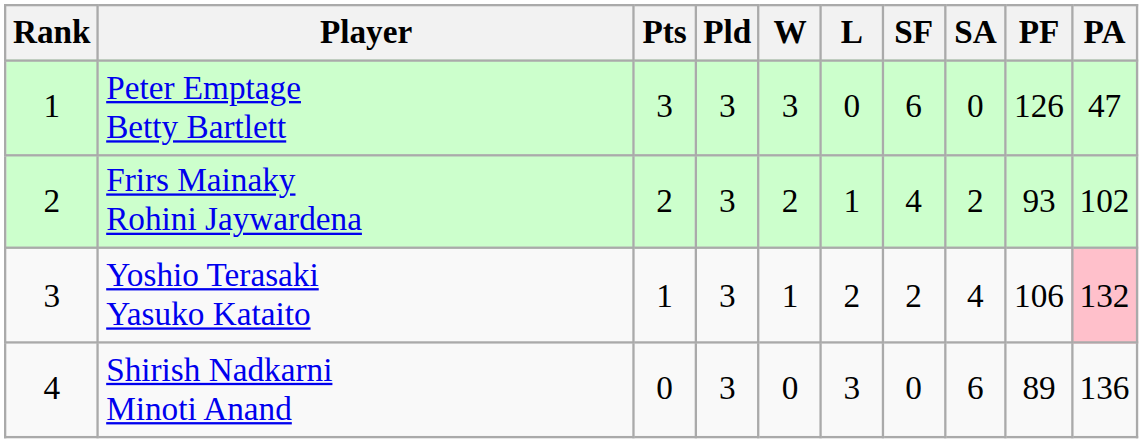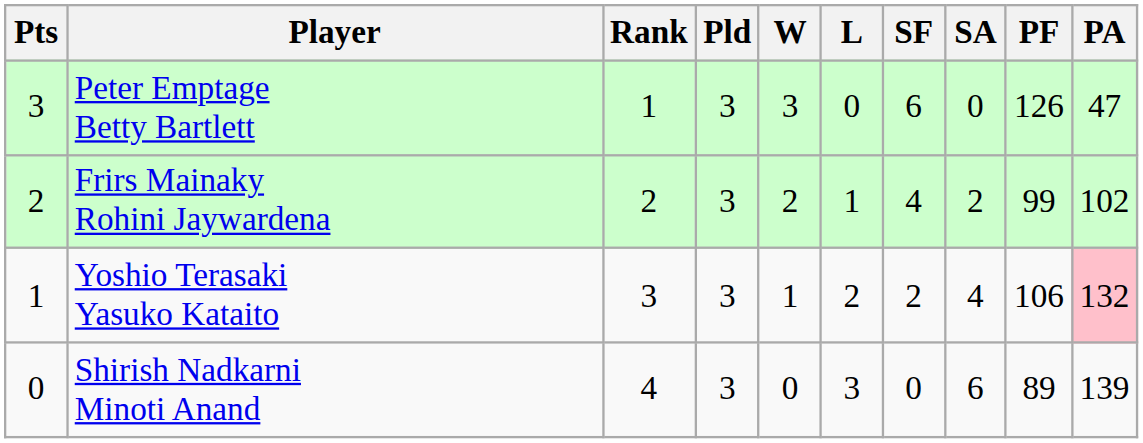 <table class=wikitable style="text-align:center; font-size:90%">
 <tr>
+<th width="20">Pts</th>
+<th width="225">Player</th>
 <th width="20">Rank</th>
-<th width="225">Player</th>
-<th width="20">Pts</th>
 <th width="20">Pld</th>
 <th width="20">W</th>
 <th width="20">L</th>
 <th width="20">SF</th>
 <th width="20">SA</th>
 <th width="20">PF</th>
 <th width="20">PA</th>
 </tr>
 <tr bgcolor="#ccffcc">
+<td>3</td>
+<td style="text-align:left"> <a href='#'>Peter Emptage</a><br> <a href='#'>Betty Bartlett</a></td>
 <td>1</td>
-<td style="text-align:left"> <a href='#'>Peter Emptage</a><br> <a href='#'>Betty Bartlett</a></td>
-<td>3</td>
 <td>3</td>
 <td>3</td>
 <td>0</td>
 <td>6</td>
 <td>0</td>
 <td>126</td>
 <td>47</td>
 </tr>
 <tr bgcolor="#ccffcc">
 <td>2</td>
 <td style="text-align:left"> <a href='#'>Frirs Mainaky</a><br> <a href='#'>Rohini Jaywardena</a></td>
 <td>2</td>
 <td>3</td>
 <td>2</td>
 <td>1</td>
 <td>4</td>
 <td>2</td>
-<td>93</td>
+<td>99</td>
 <td>102</td>
 </tr>
 <tr>
+<td>1</td>
+<td style="text-align:left"> <a href='#'>Yoshio Terasaki</a><br> <a href='#'>Yasuko Kataito</a></td>
 <td>3</td>
-<td style="text-align:left"> <a href='#'>Yoshio Terasaki</a><br> <a href='#'>Yasuko Kataito</a></td>
-<td>1</td>
 <td>3</td>
 <td>1</td>
 <td>2</td>
 <td>2</td>
 <td>4</td>
 <td>106</td>
 <td style="background: pink;">132</td>
 </tr>
 <tr>
+<td>0</td>
+<td style="text-align:left"> <a href='#'>Shirish Nadkarni</a><br> <a href='#'>Minoti Anand</a></td>
 <td>4</td>
-<td style="text-align:left"> <a href='#'>Shirish Nadkarni</a><br> <a href='#'>Minoti Anand</a></td>
-<td>0</td>
 <td>3</td>
 <td>0</td>
 <td>3</td>
 <td>0</td>
 <td>6</td>
 <td>89</td>
-<td>136</td>
+<td>139</td>
 </tr>
 </table>
